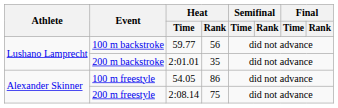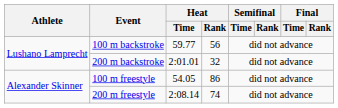 <table class=wikitable style="font-size:90%">
 <tr>
 <th rowspan="2">Athlete</th>
 <th rowspan="2">Event</th>
 <th colspan="2">Heat</th>
 <th colspan="2">Semifinal</th>
 <th colspan="2">Final</th>
 </tr>
 <tr style="font-size:95%">
 <th>Time</th>
 <th>Rank</th>
 <th>Time</th>
 <th>Rank</th>
 <th>Time</th>
 <th>Rank</th>
 </tr>
 <tr align=center>
 <td align=left rowspan=2><a href='#'>Lushano Lamprecht</a></td>
 <td align=left><a href='#'>100 m backstroke</a></td>
 <td>59.77</td>
 <td>56</td>
 <td colspan=4>did not advance</td>
 </tr>
 <tr align=center>
 <td align=left><a href='#'>200 m backstroke</a></td>
 <td>2:01.01</td>
-<td>35</td>
+<td>32</td>
 <td colspan=4>did not advance</td>
 </tr>
 <tr align=center>
 <td align=left rowspan=2><a href='#'>Alexander Skinner</a></td>
 <td align=left><a href='#'>100 m freestyle</a></td>
 <td>54.05</td>
 <td>86</td>
 <td colspan=4>did not advance</td>
 </tr>
 <tr align=center>
 <td align=left><a href='#'>200 m freestyle</a></td>
 <td>2:08.14</td>
-<td>75</td>
+<td>74</td>
 <td colspan=4>did not advance</td>
 </tr>
 </table>
